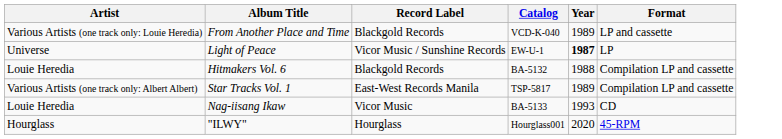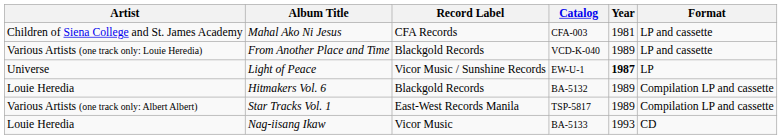 <table class="wikitable sortable">
 <tr>
 <th>Artist</th>
 <th>Album Title</th>
 <th>Record Label</th>
 <th width=75px><a href='#'>Catalog</a></th>
 <th>Year</th>
 <th>Format</th>
+</tr>
+<tr>
+<td>Children of <a href='#'>Siena College</a> and St. James Academy</td>
+<td><em>Mahal Ako Ni Jesus</em></td>
+<td>CFA Records</td>
+<td><small>CFA-003</small></td>
+<td>1981</td>
+<td>LP and cassette</td>
 </tr>
 <tr>
 <td>Various Artists <small>(one track only: Louie Heredia)</small></td>
 <td><em>From Another Place and Time</em></td>
 <td>Blackgold Records</td>
 <td><small>VCD-K-040</small></td>
 <td>1989</td>
 <td>LP and cassette</td>
 </tr>
 <tr>
 <td>Universe</td>
 <td><em>Light of Peace</em></td>
 <td>Vicor Music / Sunshine Records</td>
 <td><small>EW-U-1</small></td>
 <td><strong>1987</strong></td>
 <td>LP</td>
 </tr>
 <tr>
 <td>Louie Heredia</td>
 <td><em>Hitmakers Vol. 6</em></td>
 <td>Blackgold Records</td>
 <td><small>BA-5132</small></td>
-<td>1988</td>
+<td>1989</td>
 <td>Compilation LP and cassette</td>
 </tr>
 <tr>
 <td>Various Artists <small>(one track only: Albert Albert)</small></td>
 <td><em>Star Tracks Vol. 1</em></td>
 <td>East-West Records Manila</td>
 <td><small>TSP-5817</small></td>
 <td>1989</td>
 <td>Compilation LP and cassette</td>
 </tr>
 <tr>
 <td>Louie Heredia</td>
 <td><em>Nag-iisang Ikaw</em></td>
 <td>Vicor Music</td>
 <td><small>BA-5133</small></td>
 <td>1993</td>
 <td>CD</td>
 </tr>
-<tr>
-<td>Hourglass</td>
-<td>"ILWY"</td>
-<td>Hourglass</td>
-<td><small>Hourglass001</small></td>
-<td>2020</td>
-<td><a href='#'>45-RPM</a></td>
-</tr>
 </table>
